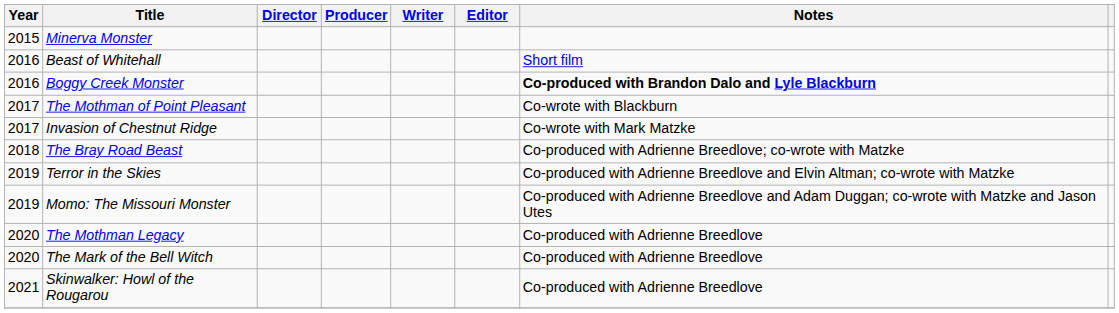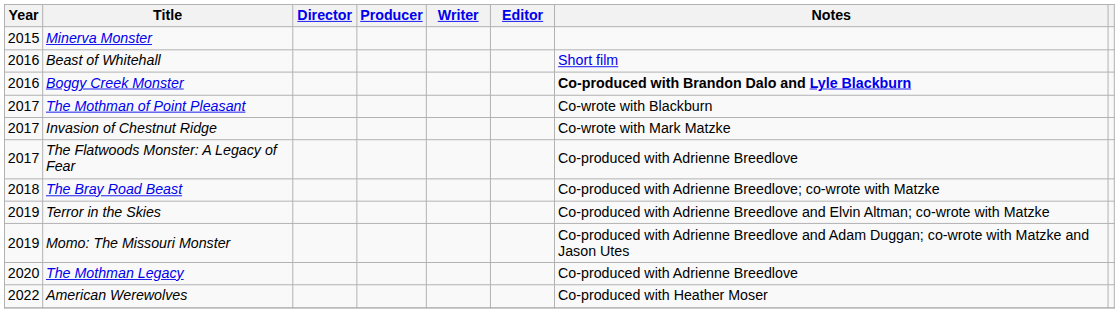 <table class="wikitable sortable">
 <tr>
 <th>Year</th>
 <th>Title</th>
 <th width="65"><a href='#'>Director</a></th>
 <th width="65"><a href='#'>Producer</a></th>
 <th width="65"><a href='#'>Writer</a></th>
 <th width="65"><a href='#'>Editor</a></th>
 <th class=unsortable>Notes</th>
 <th class=unsortable></th>
 </tr>
 <tr>
 <td>2015</td>
 <td><em><a href='#'>Minerva Monster</a></em></td>
 <td></td>
 <td></td>
 <td></td>
 <td></td>
 <td></td>
 <td></td>
 </tr>
 <tr>
 <td>2016</td>
 <td><em>Beast of Whitehall</em></td>
 <td></td>
 <td></td>
 <td></td>
 <td></td>
 <td><a href='#'>Short film</a></td>
 <td></td>
 </tr>
 <tr>
 <td>2016</td>
 <td><em><a href='#'>Boggy Creek Monster</a></em></td>
 <td></td>
 <td></td>
 <td></td>
 <td></td>
 <td><strong>Co-produced with Brandon Dalo and <a href='#'>Lyle Blackburn</a></strong></td>
 <td></td>
 </tr>
 <tr>
 <td>2017</td>
 <td><em><a href='#'>The Mothman of Point Pleasant</a></em></td>
 <td></td>
 <td></td>
 <td></td>
 <td></td>
 <td>Co-wrote with Blackburn</td>
 <td></td>
 </tr>
 <tr>
 <td>2017</td>
 <td><em>Invasion of Chestnut Ridge</em></td>
 <td></td>
 <td></td>
 <td></td>
 <td></td>
 <td>Co-wrote with Mark Matzke</td>
 <td></td>
 </tr>
 <tr>
+<td>2017</td>
+<td><em>The Flatwoods Monster: A Legacy of Fear</em></td>
+<td></td>
+<td></td>
+<td></td>
+<td></td>
+<td>Co-produced with Adrienne Breedlove</td>
+<td></td>
+</tr>
+<tr>
 <td>2018</td>
 <td><em><a href='#'>The Bray Road Beast</a></em></td>
 <td></td>
 <td></td>
 <td></td>
 <td></td>
 <td>Co-produced with Adrienne Breedlove; co-wrote with Matzke</td>
 <td></td>
 </tr>
 <tr>
 <td>2019</td>
 <td><em>Terror in the Skies</em></td>
 <td></td>
 <td></td>
 <td></td>
 <td></td>
 <td>Co-produced with Adrienne Breedlove and Elvin Altman; co-wrote with Matzke</td>
 <td></td>
 </tr>
 <tr>
 <td>2019</td>
 <td><em>Momo: The Missouri Monster</em></td>
 <td></td>
 <td></td>
 <td></td>
 <td></td>
 <td>Co-produced with Adrienne Breedlove and Adam Duggan; co-wrote with Matzke and Jason Utes</td>
 <td></td>
 </tr>
 <tr>
 <td>2020</td>
 <td><em><a href='#'>The Mothman Legacy</a></em></td>
 <td></td>
 <td></td>
 <td></td>
 <td></td>
 <td>Co-produced with Adrienne Breedlove</td>
 <td></td>
 </tr>
 <tr>
-<td>2020</td>
-<td><em>The Mark of the Bell Witch</em></td>
+<td>2022</td>
+<td><em>American Werewolves</em></td>
 <td></td>
 <td></td>
 <td></td>
 <td></td>
-<td>Co-produced with Adrienne Breedlove</td>
-<td></td>
-</tr>
-<tr>
-<td>2021</td>
-<td><em>Skinwalker: Howl of the Rougarou</em></td>
-<td></td>
-<td></td>
-<td></td>
-<td></td>
-<td>Co-produced with Adrienne Breedlove</td>
+<td>Co-produced with Heather Moser</td>
 <td></td>
 </tr>
 <tr>
 </tr>
 </table>
